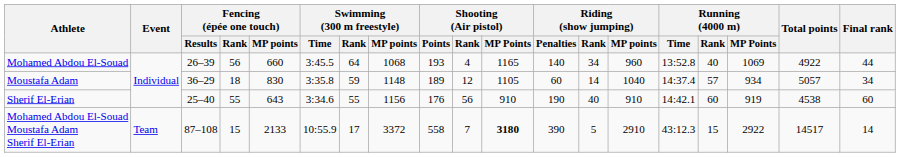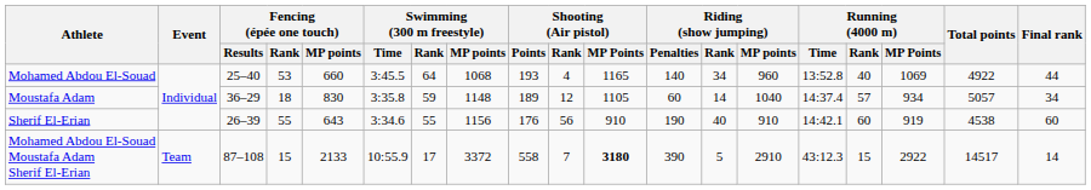 <table class="wikitable" style="font-size:90%">
 <tr>
 <th rowspan="2">Athlete</th>
 <th rowspan="2">Event</th>
 <th colspan=3>Fencing<br><span>(épée one touch)</span></th>
 <th colspan=3>Swimming<br><span>(300 m freestyle)</span></th>
 <th colspan=3>Shooting<br><span>(Air pistol)</span></th>
 <th colspan=3>Riding<br><span>(show jumping)</span></th>
 <th colspan=3>Running<br><span>(4000 m)</span></th>
 <th rowspan=2>Total points</th>
 <th rowspan=2>Final rank</th>
 </tr>
 <tr style="font-size:95%">
 <th>Results</th>
 <th>Rank</th>
 <th>MP points</th>
 <th>Time</th>
 <th>Rank</th>
 <th>MP points</th>
 <th>Points</th>
 <th>Rank</th>
 <th>MP Points</th>
 <th>Penalties</th>
 <th>Rank</th>
 <th>MP points</th>
 <th>Time</th>
 <th>Rank</th>
 <th>MP Points</th>
 </tr>
 <tr align=center>
 <td align=left><a href='#'>Mohamed Abdou El-Souad</a></td>
 <td align=left rowspan=3><a href='#'>Individual</a></td>
-<td>26–39</td>
-<td>56</td>
+<td>25–40</td>
+<td>53</td>
 <td>660</td>
 <td>3:45.5</td>
 <td>64</td>
 <td>1068</td>
 <td>193</td>
 <td>4</td>
 <td>1165</td>
 <td>140</td>
 <td>34</td>
 <td>960</td>
 <td>13:52.8</td>
 <td>40</td>
 <td>1069</td>
 <td>4922</td>
 <td>44</td>
 </tr>
 <tr align=center>
 <td align=left><a href='#'>Moustafa Adam</a></td>
 <td>36–29</td>
 <td>18</td>
 <td>830</td>
 <td>3:35.8</td>
 <td>59</td>
 <td>1148</td>
 <td>189</td>
 <td>12</td>
 <td>1105</td>
 <td>60</td>
 <td>14</td>
 <td>1040</td>
 <td>14:37.4</td>
 <td>57</td>
 <td>934</td>
 <td>5057</td>
 <td>34</td>
 </tr>
 <tr align=center>
 <td align=left><a href='#'>Sherif El-Erian</a></td>
-<td>25–40</td>
+<td>26–39</td>
 <td>55</td>
 <td>643</td>
 <td>3:34.6</td>
 <td>55</td>
 <td>1156</td>
 <td>176</td>
 <td>56</td>
 <td>910</td>
 <td>190</td>
 <td>40</td>
 <td>910</td>
 <td>14:42.1</td>
 <td>60</td>
 <td>919</td>
 <td>4538</td>
 <td>60</td>
 </tr>
 <tr align=center>
 <td align=left><a href='#'>Mohamed Abdou El-Souad</a><br><a href='#'>Moustafa Adam</a><br><a href='#'>Sherif El-Erian</a></td>
 <td align=left><a href='#'>Team</a></td>
 <td>87–108</td>
 <td>15</td>
 <td>2133</td>
 <td>10:55.9</td>
 <td>17</td>
 <td>3372</td>
 <td>558</td>
 <td>7</td>
 <td><strong>3180</strong></td>
 <td>390</td>
 <td>5</td>
 <td>2910</td>
 <td>43:12.3</td>
 <td>15</td>
 <td>2922</td>
 <td>14517</td>
 <td>14</td>
 </tr>
 </table>
